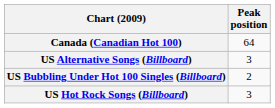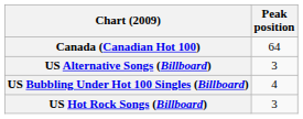 <table class="wikitable sortable plainrowheaders" style="text-align:center">
 <tr>
 <th>Chart (2009)</th>
 <th>Peak<br>position</th>
 </tr>
 <tr>
 <th scope="row">Canada (<a href='#'>Canadian Hot 100</a>)</th>
 <td style="text-align:center;">64</td>
 </tr>
 <tr>
 <th scope="row">US <a href='#'>Alternative Songs</a> (<em><a href='#'>Billboard</a></em>)</th>
 <td style="text-align:center;">3</td>
 </tr>
 <tr>
 <th scope="row">US <a href='#'>Bubbling Under Hot 100 Singles</a> (<em><a href='#'>Billboard</a></em>)</th>
-<td style="text-align:center;">2</td>
+<td style="text-align:center;">4</td>
 </tr>
 <tr>
 <th scope="row">US <a href='#'>Hot Rock Songs</a> (<em><a href='#'>Billboard</a></em>)</th>
 <td style="text-align:center;">3</td>
 </tr>
 </table>
